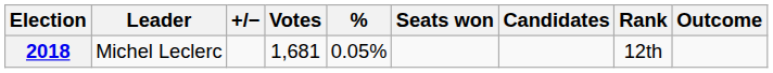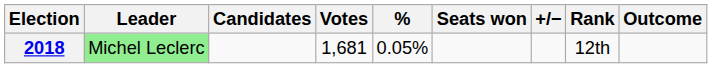 <table class="wikitable plainrowheaders" style="text-align: center">
 <tr>
 <th scope="col">Election</th>
 <th scope="col">Leader</th>
-<th scope="col">+/−</th>
+<th scope="col">Candidates</th>
 <th scope="col">Votes</th>
 <th scope="col">%</th>
 <th scope="col">Seats won</th>
-<th scope="col">Candidates</th>
+<th scope="col">+/−</th>
 <th scope="col">Rank</th>
 <th scope="col">Outcome</th>
 </tr>
 <tr>
 <th><a href='#'>2018</a></th>
-<td>Michel Leclerc</td>
+<td style="background: lightgreen;">Michel Leclerc</td>
 <td></td>
 <td>1,681</td>
 <td>0.05%</td>
 <td></td>
 <td></td>
 <td>12th</td>
 <td></td>
 </tr>
 </table>
